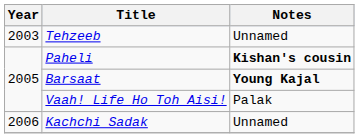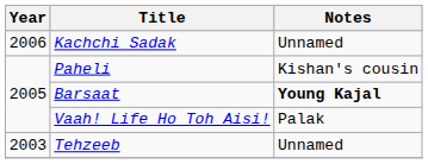 <table class="wikitable">
 <tr style="background:#b0c4de; text-align:center;">
 <th>Year</th>
 <th>Title</th>
 <th>Notes</th>
 </tr>
 <tr>
-<td>2003</td>
-<td><em><a href='#'>Tehzeeb</a></em></td>
+<td>2006</td>
+<td><em><a href='#'>Kachchi Sadak</a></em></td>
 <td>Unnamed</td>
 </tr>
 <tr>
 <td rowspan="3">2005</td>
 <td><em><a href='#'>Paheli</a></em></td>
-<td><strong>Kishan's cousin</strong></td>
+<td>Kishan's cousin</td>
 </tr>
 <tr>
 <td><em><a href='#'>Barsaat</a></em></td>
 <td><strong>Young Kajal</strong></td>
 </tr>
 <tr>
 <td><em><a href='#'>Vaah! Life Ho Toh Aisi!</a></em></td>
 <td>Palak</td>
 </tr>
 <tr>
-<td>2006</td>
-<td><em><a href='#'>Kachchi Sadak</a></em></td>
+<td>2003</td>
+<td><em><a href='#'>Tehzeeb</a></em></td>
 <td>Unnamed</td>
 </tr>
 <tr>
 </tr>
 </table>
